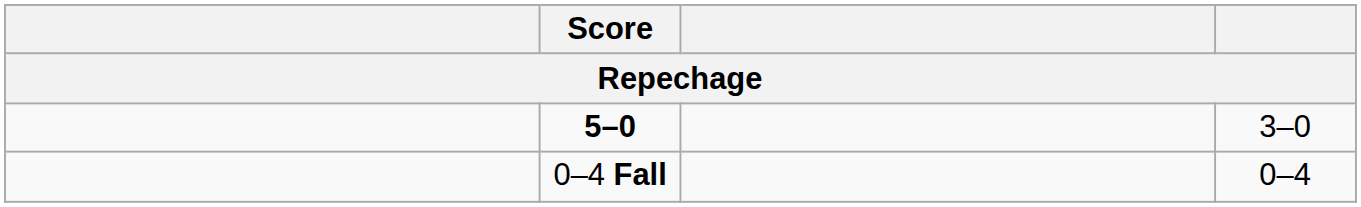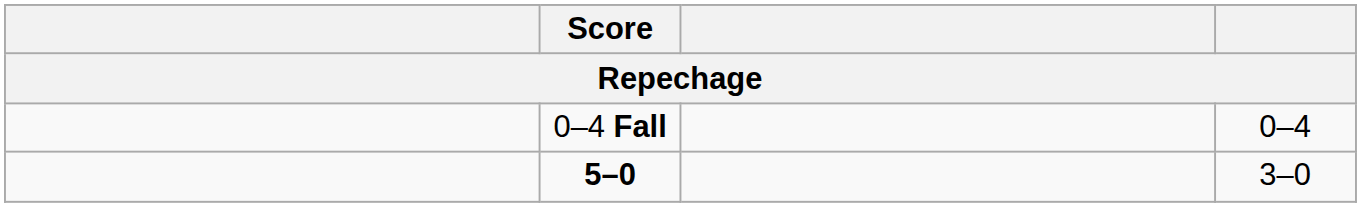 <table class="wikitable" style="text-align: left; ">
 <tr>
 <th align="right" width="270"></th>
 <th width="65">Score</th>
 <th align="left" width="270"></th>
 <th width="65"></th>
 </tr>
 <tr>
 <th colspan=4>Repechage</th>
 </tr>
 <tr>
+<td></td>
+<td align="center">0–4 <strong>Fall</strong></td>
+<td><strong></strong></td>
+<td align=center>0–4 <strong></strong></td>
+</tr>
+<tr>
 <td><strong></strong></td>
 <td align="center"><strong>5–0</strong></td>
 <td></td>
 <td align=center>3–0 <strong></strong></td>
 </tr>
-<tr>
-<td></td>
-<td align="center">0–4 <strong>Fall</strong></td>
-<td><strong></strong></td>
-<td align=center>0–4 <strong></strong></td>
-</tr>
 </table>
